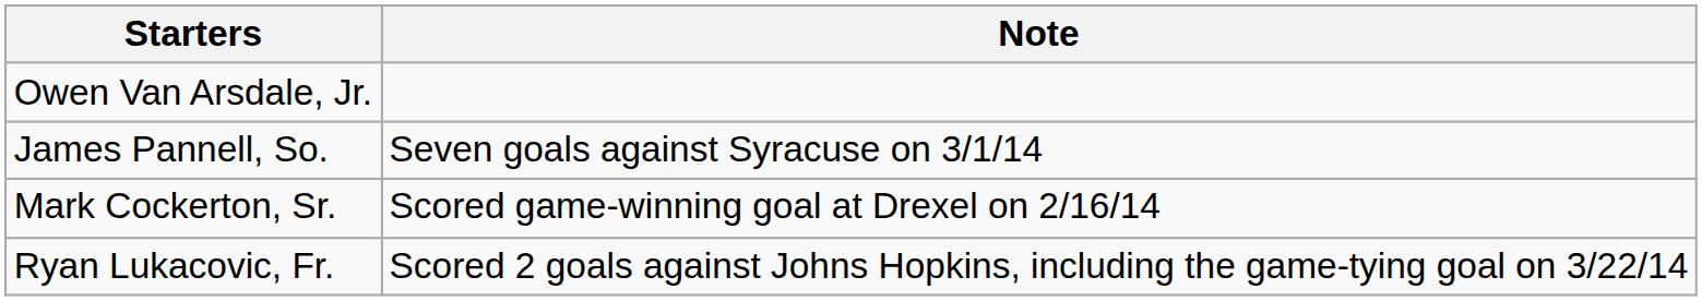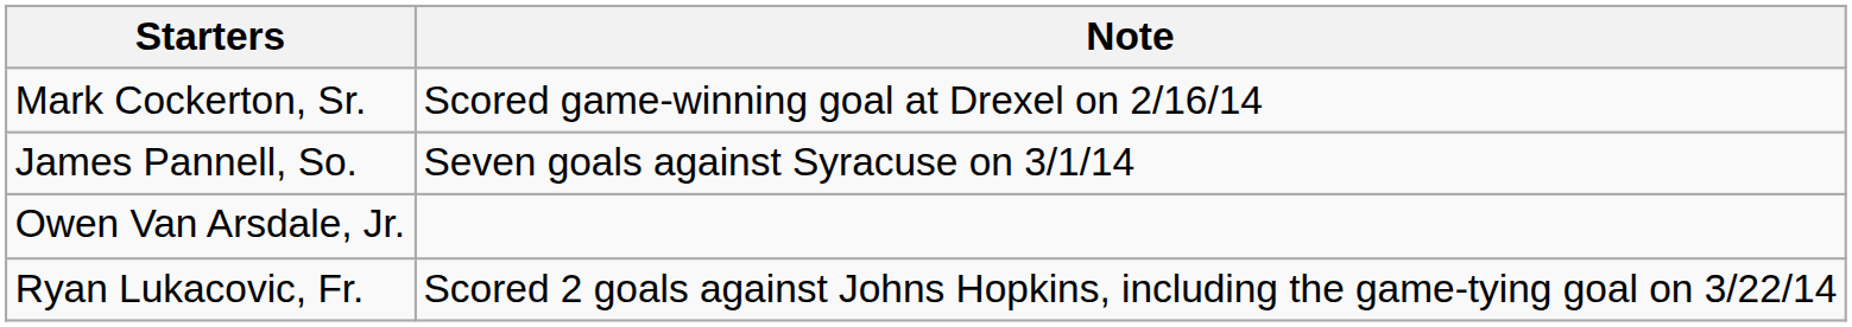 <table class="wikitable">
 <tr>
 <th>Starters</th>
 <th>Note</th>
 </tr>
 <tr>
-<td>Owen Van Arsdale, Jr.</td>
-<td></td>
+<td>Mark Cockerton, Sr.</td>
+<td>Scored game-winning goal at Drexel on 2/16/14</td>
 </tr>
 <tr>
 <td>James Pannell, So.</td>
 <td>Seven goals against Syracuse on 3/1/14</td>
 </tr>
 <tr>
-<td>Mark Cockerton, Sr.</td>
-<td>Scored game-winning goal at Drexel on 2/16/14</td>
+<td>Owen Van Arsdale, Jr.</td>
+<td></td>
 </tr>
 <tr>
 <td>Ryan Lukacovic, Fr.</td>
 <td>Scored 2 goals against Johns Hopkins, including the game-tying goal on 3/22/14</td>
 </tr>
 </table>
